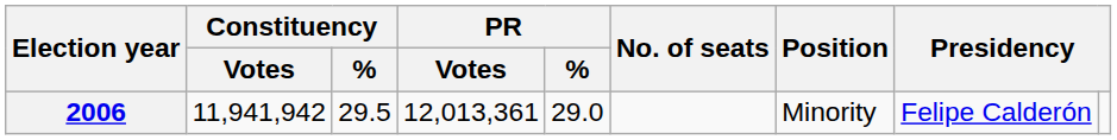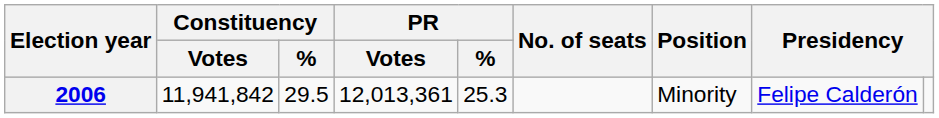 <table class="wikitable">
 <tr>
 <th rowspan="2">Election year</th>
 <th colspan="2">Constituency</th>
 <th colspan="2">PR</th>
 <th rowspan="2">No. of seats</th>
 <th rowspan="2">Position</th>
 <th colspan="2" rowspan="2">Presidency</th>
 </tr>
 <tr>
 <th>Votes</th>
 <th>%</th>
 <th>Votes</th>
 <th>%</th>
 </tr>
 <tr>
 <th><a href='#'>2006</a></th>
-<td>11,941,942</td>
+<td>11,941,842</td>
 <td>29.5</td>
 <td>12,013,361</td>
-<td>29.0</td>
+<td>25.3</td>
 <td></td>
 <td>Minority</td>
 <td><a href='#'>Felipe Calderón</a></td>
 <td></td>
 </tr>
 </table>
